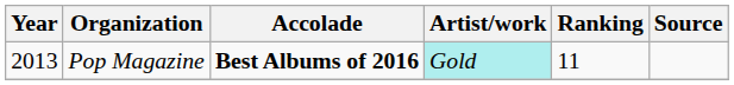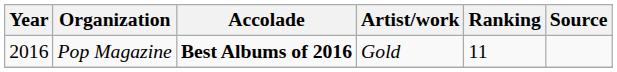 <table class="wikitable">
 <tr>
 <th>Year</th>
 <th>Organization</th>
 <th>Accolade</th>
 <th>Artist/work</th>
 <th>Ranking</th>
 <th>Source</th>
 </tr>
 <tr>
-<td>2013</td>
+<td>2016</td>
 <td><em>Pop Magazine</em></td>
 <td><strong>Best Albums of 2016</strong></td>
-<td style="background: paleturquoise;"><em>Gold</em></td>
+<td><em>Gold</em></td>
 <td>11</td>
 <td></td>
 </tr>
 <tr>
 </tr>
 </table>
